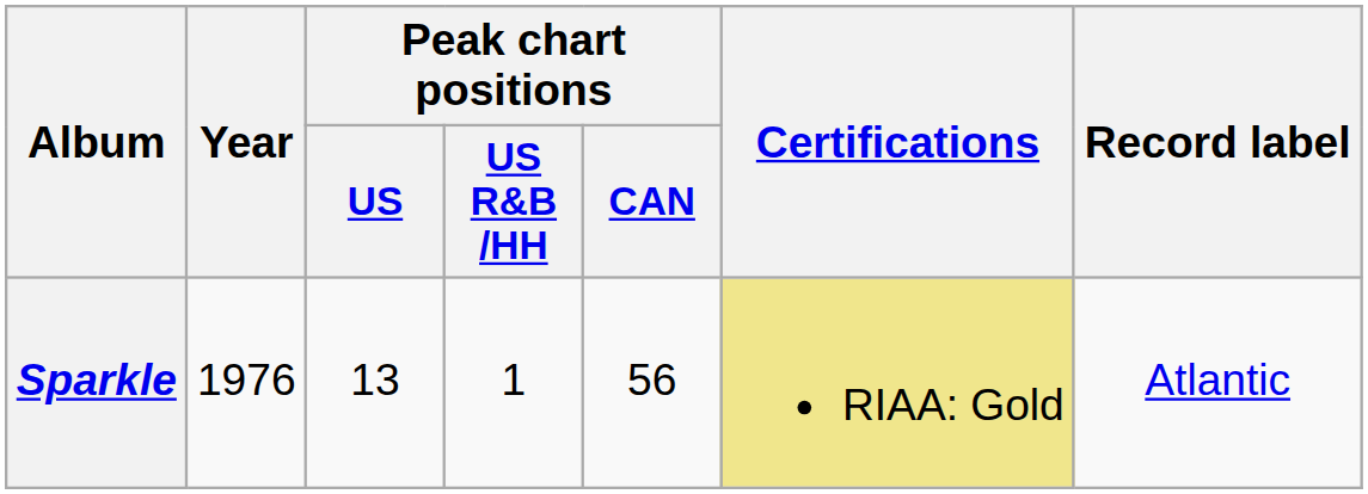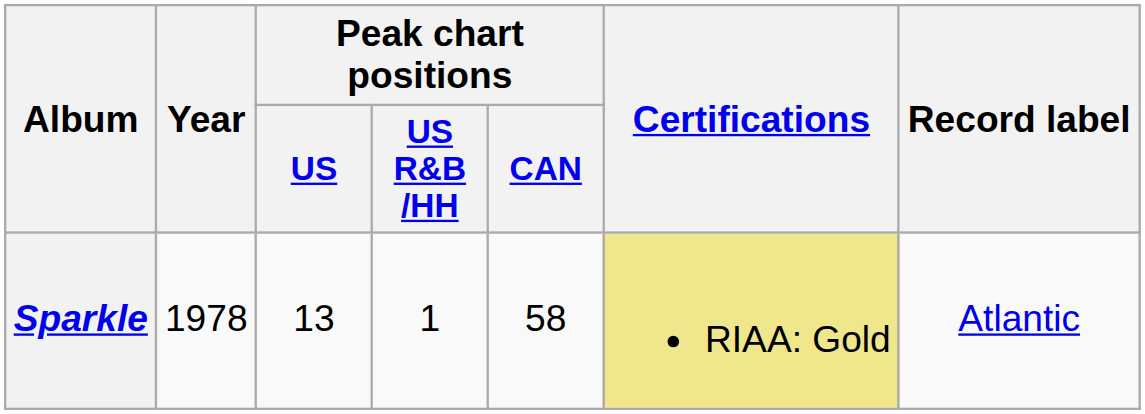 <table class="wikitable plainrowheaders" style="text-align:center;" border="1">
 <tr>
 <th scope="col" rowspan="2">Album</th>
 <th scope="col" rowspan="2">Year</th>
 <th scope="col" colspan="3">Peak chart positions</th>
 <th scope="col" rowspan="2"><a href='#'>Certifications</a></th>
 <th scope="col" rowspan="2">Record label</th>
 </tr>
 <tr>
 <th scope="col" style="width:3em;font-size:90%;"><a href='#'>US</a><br></th>
 <th scope="col" style="width:3em;font-size:90%;"><a href='#'>US<br>R&B<br>/HH</a><br></th>
 <th scope="col" style="width:3em;font-size:90%;"><a href='#'>CAN</a><br></th>
 </tr>
 <tr>
 <th scope="row"><em><a href='#'>Sparkle</a></em></th>
-<td>1976</td>
+<td>1978</td>
 <td>13</td>
 <td>1</td>
-<td>56</td>
+<td>58</td>
 <td style="background: khaki;"><br><ul><li>RIAA: Gold</li></ul></td>
 <td><a href='#'>Atlantic</a></td>
 </tr>
 </table>
